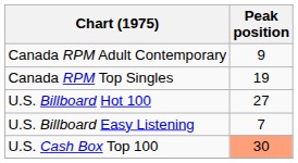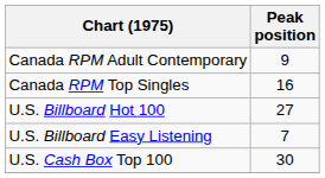 <table class="wikitable sortable">
 <tr>
 <th>Chart (1975)</th>
 <th>Peak<br>position</th>
 </tr>
 <tr>
 <td>Canada <em>RPM</em> Adult Contemporary</td>
 <td style="text-align:center;">9</td>
 </tr>
 <tr>
 <td>Canada <em><a href='#'>RPM</a></em> Top Singles</td>
-<td style="text-align:center;">19</td>
+<td style="text-align:center;">16</td>
 </tr>
 <tr>
 <td>U.S. <em><a href='#'>Billboard</a></em> <a href='#'>Hot 100</a></td>
 <td style="text-align:center;">27</td>
 </tr>
 <tr>
 <td>U.S. <em>Billboard</em> <a href='#'>Easy Listening</a></td>
 <td style="text-align:center;">7</td>
 </tr>
 <tr>
 <td>U.S. <a href='#'><em>Cash Box</em></a> Top 100</td>
-<td align="center" style="background: lightsalmon;">30</td>
+<td align="center">30</td>
 </tr>
 <tr>
 </tr>
 </table>
